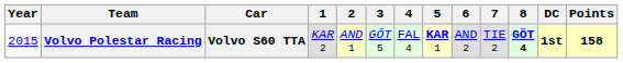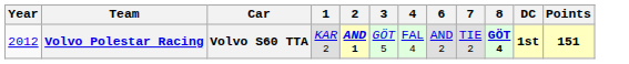 <table class="wikitable" style="text-align:center; font-size:85%">
 <tr>
 <th>Year</th>
 <th>Team</th>
 <th>Car</th>
 <th>1</th>
 <th>2</th>
 <th>3</th>
 <th>4</th>
-<th>5</th>
 <th>6</th>
 <th>7</th>
 <th>8</th>
 <th>DC</th>
 <th>Points</th>
 </tr>
 <tr>
-<td><a href='#'>2015</a></td>
+<td><a href='#'>2012</a></td>
 <th><a href='#'>Volvo Polestar Racing</a></th>
 <th>Volvo S60 TTA</th>
 <td style="background:#dfdfdf;"><em><a href='#'>KAR</a></em><br><small>2</small></td>
-<td style="background:#ffffbf;"><em><a href='#'>AND</a></em><br><small>1</small></td>
+<td style="background:#ffffbf;"><strong><em><a href='#'>AND</a></em><br><small>1</small></strong></td>
 <td style="background:#dfffdf;"><em><a href='#'>GÖT</a></em><br><small>5</small></td>
 <td style="background:#dfffdf;"><a href='#'>FAL</a><br><small>4</small></td>
-<td style="background:#ffffbf;"><strong><a href='#'>KAR</a></strong><br><small>1</small></td>
 <td style="background:#dfdfdf;"><a href='#'>AND</a><br><small>2</small></td>
 <td style="background:#dfdfdf;"><a href='#'>TIE</a><br><small>2</small></td>
 <td style="background:#dfffdf;"><strong><a href='#'>GÖT</a><br><small>4</small></strong></td>
 <td style="background:#ffffbf;"><strong>1st</strong></td>
-<td style="background:#ffffbf;"><strong>158</strong></td>
+<td style="background:#ffffbf;"><strong>151</strong></td>
 </tr>
 </table>
